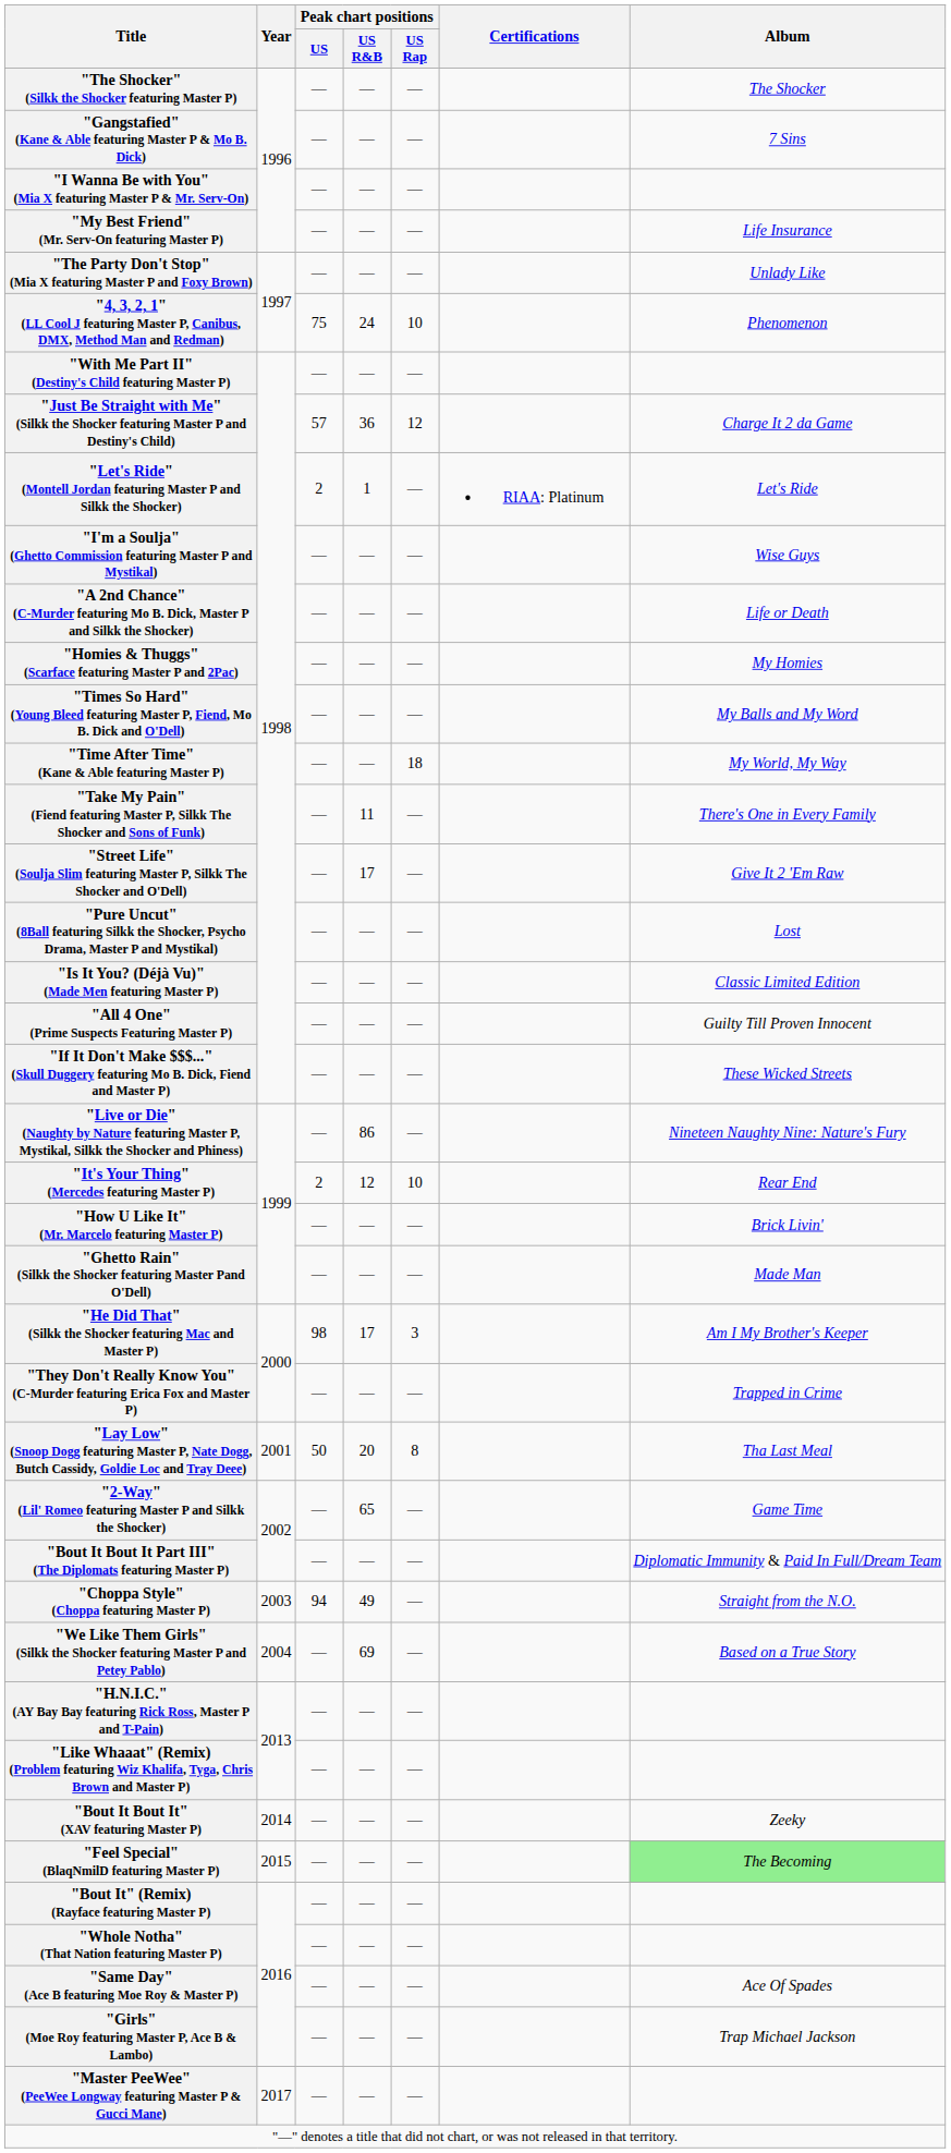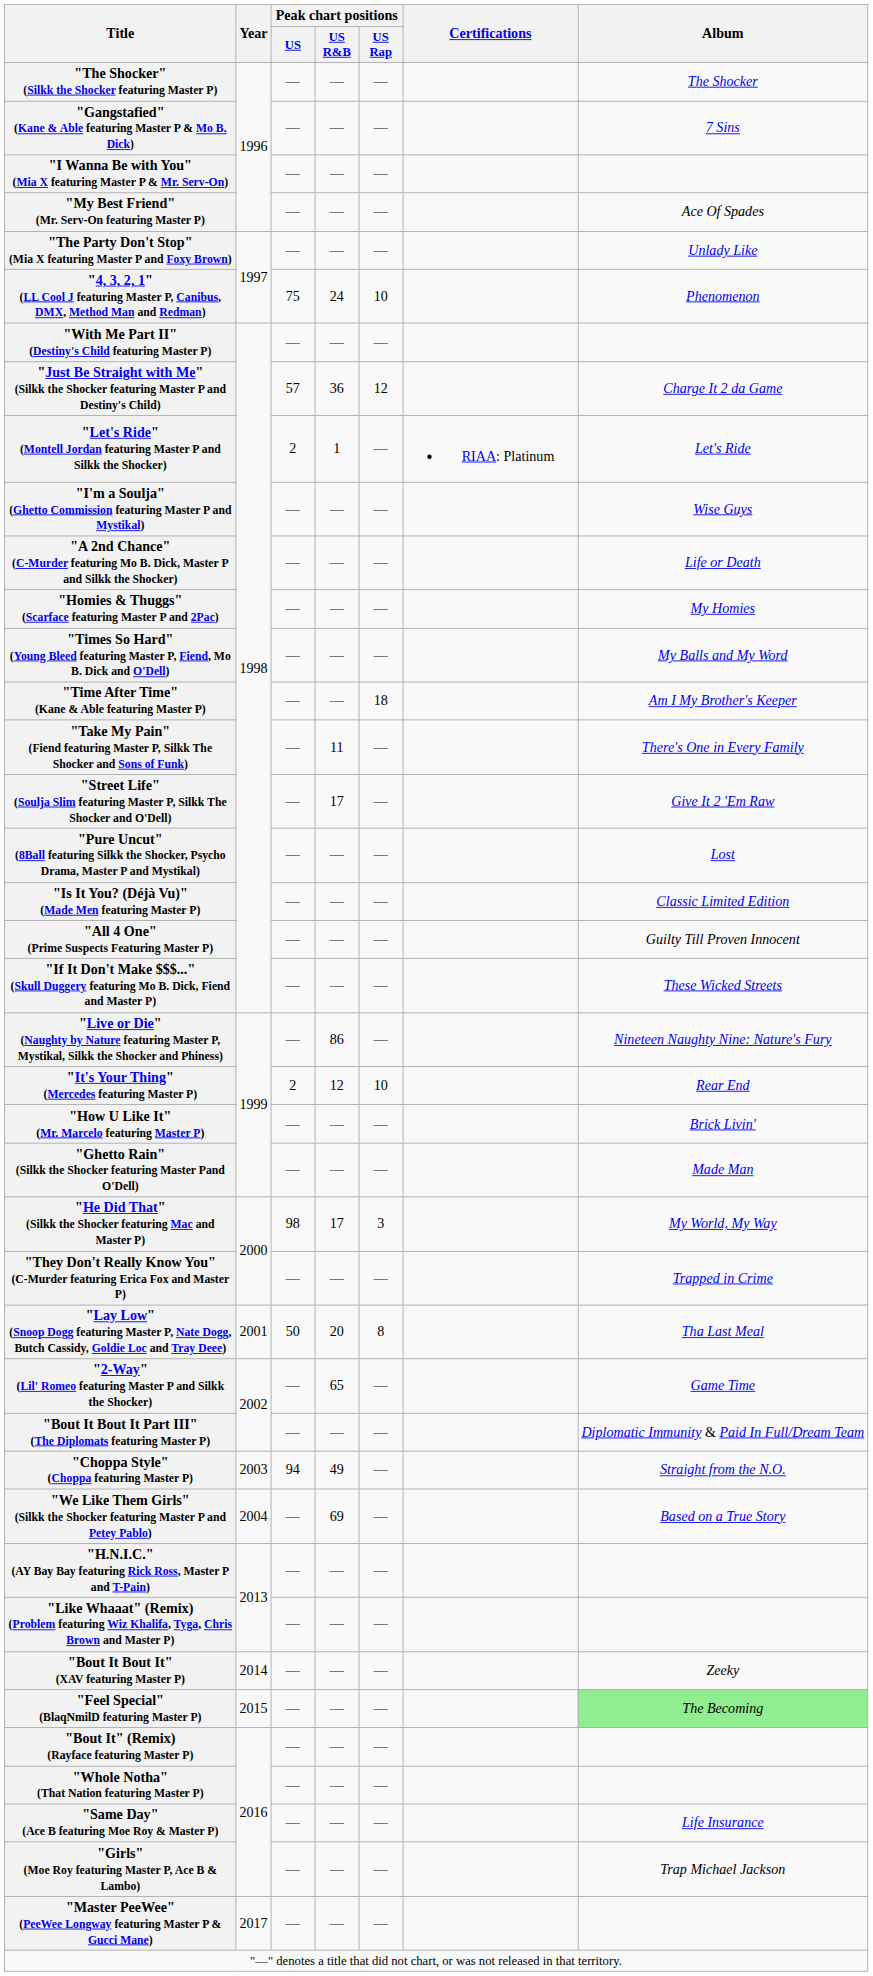 <table class="wikitable plainrowheaders" style="text-align:center;">
 <tr>
 <th scope="col" rowspan="2" style="width:16em;">Title</th>
 <th scope="col" rowspan="2">Year</th>
 <th scope="col" colspan="3">Peak chart positions</th>
 <th scope="col" rowspan="2" style="width:12em;"><a href='#'>Certifications</a></th>
 <th scope="col" rowspan="2">Album</th>
 </tr>
 <tr>
 <th style="width:3em; font-size:90%"><a href='#'>US</a></th>
 <th style="width:3em; font-size:90%"><a href='#'>US<br>R&B</a></th>
 <th style="width:3em; font-size:90%"><a href='#'>US<br>Rap</a></th>
 </tr>
 <tr>
 <th scope="row">"The Shocker"<br><small>(<a href='#'>Silkk the Shocker</a> featuring Master P)</small></th>
 <td rowspan="4">1996</td>
 <td>—</td>
 <td>—</td>
 <td>—</td>
 <td></td>
 <td><em><a href='#'>The Shocker</a></em></td>
 </tr>
 <tr>
 <th scope="row">"Gangstafied"<br><small>(<a href='#'>Kane & Able</a> featuring Master P & <a href='#'>Mo B. Dick</a>)</small></th>
 <td>—</td>
 <td>—</td>
 <td>—</td>
 <td></td>
 <td><em><a href='#'>7 Sins</a></em></td>
 </tr>
 <tr>
 <th scope="row">"I Wanna Be with You"<br><small>(<a href='#'>Mia X</a> featuring Master P & <a href='#'>Mr. Serv-On</a>)</small></th>
 <td>—</td>
 <td>—</td>
 <td>—</td>
 <td></td>
 <td></td>
 </tr>
 <tr>
 <th scope="row">"My Best Friend"<br><small>(Mr. Serv-On featuring Master P)</small></th>
 <td>—</td>
 <td>—</td>
 <td>—</td>
 <td></td>
-<td><em><a href='#'>Life Insurance</a></em></td>
+<td><em>Ace Of Spades</em></td>
 </tr>
 <tr>
 <th scope="row">"The Party Don't Stop"<br><small>(Mia X featuring Master P and <a href='#'>Foxy Brown</a>)</small></th>
 <td rowspan="2">1997</td>
 <td>—</td>
 <td>—</td>
 <td>—</td>
 <td></td>
 <td><em><a href='#'>Unlady Like</a></em></td>
 </tr>
 <tr>
 <th scope="row">"<a href='#'>4, 3, 2, 1</a>" <br><small>(<a href='#'>LL Cool J</a> featuring Master P, <a href='#'>Canibus</a>, <a href='#'>DMX</a>, <a href='#'>Method Man</a> and <a href='#'>Redman</a>)</small></th>
 <td>75</td>
 <td>24</td>
 <td>10</td>
 <td></td>
 <td><em><a href='#'>Phenomenon</a></em></td>
 </tr>
 <tr>
 <th scope="row">"With Me Part II"<br><small>(<a href='#'>Destiny's Child</a> featuring Master P)</small></th>
 <td rowspan="14">1998</td>
 <td>—</td>
 <td>—</td>
 <td>—</td>
 <td></td>
 <td></td>
 </tr>
 <tr>
 <th scope="row">"<a href='#'>Just Be Straight with Me</a>"<br><small>(Silkk the Shocker featuring Master P and Destiny's Child)</small></th>
 <td>57</td>
 <td>36</td>
 <td>12</td>
 <td></td>
 <td><em><a href='#'>Charge It 2 da Game</a></em></td>
 </tr>
 <tr>
 <th scope="row">"<a href='#'>Let's Ride</a>"<br><small>(<a href='#'>Montell Jordan</a> featuring Master P and Silkk the Shocker)</small></th>
 <td>2</td>
 <td>1</td>
 <td>—</td>
 <td><br><ul><li><a href='#'>RIAA</a>: Platinum</li></ul></td>
 <td><em><a href='#'>Let's Ride</a></em></td>
 </tr>
 <tr>
 <th scope="row">"I'm a Soulja"<br><small>(<a href='#'>Ghetto Commission</a> featuring Master P and <a href='#'>Mystikal</a>)</small></th>
 <td>—</td>
 <td>—</td>
 <td>—</td>
 <td></td>
 <td><em><a href='#'>Wise Guys</a></em></td>
 </tr>
 <tr>
 <th scope="row">"A 2nd Chance"<br><small>(<a href='#'>C-Murder</a> featuring Mo B. Dick, Master P and Silkk the Shocker)</small></th>
 <td>—</td>
 <td>—</td>
 <td>—</td>
 <td></td>
 <td><em><a href='#'>Life or Death</a></em></td>
 </tr>
 <tr>
 <th scope="row">"Homies & Thuggs"<br><small>(<a href='#'>Scarface</a> featuring Master P and <a href='#'>2Pac</a>)</small></th>
 <td>—</td>
 <td>—</td>
 <td>—</td>
 <td></td>
 <td><em><a href='#'>My Homies</a></em></td>
 </tr>
 <tr>
 <th scope="row">"Times So Hard"<br><small>(<a href='#'>Young Bleed</a> featuring Master P, <a href='#'>Fiend</a>, Mo B. Dick and <a href='#'>O'Dell</a>)</small></th>
 <td>—</td>
 <td>—</td>
 <td>—</td>
 <td></td>
 <td><em><a href='#'>My Balls and My Word</a></em></td>
 </tr>
 <tr>
 <th scope="row">"Time After Time"<br><small>(Kane & Able featuring Master P)</small></th>
 <td>—</td>
 <td>—</td>
 <td>18</td>
 <td></td>
-<td><em><a href='#'>My World, My Way</a></em></td>
+<td><em><a href='#'>Am I My Brother's Keeper</a></em></td>
 </tr>
 <tr>
 <th scope="row">"Take My Pain"<br><small>(Fiend featuring Master P, Silkk The Shocker and <a href='#'>Sons of Funk</a>)</small></th>
 <td>—</td>
 <td>11</td>
 <td>—</td>
 <td></td>
 <td><em><a href='#'>There's One in Every Family</a></em></td>
 </tr>
 <tr>
 <th scope="row">"Street Life"<br><small>(<a href='#'>Soulja Slim</a> featuring Master P, Silkk The Shocker and O'Dell)</small></th>
 <td>—</td>
 <td>17</td>
 <td>—</td>
 <td></td>
 <td><em><a href='#'>Give It 2 'Em Raw</a></em></td>
 </tr>
 <tr>
 <th scope="row">"Pure Uncut"<br><small>(<a href='#'>8Ball</a> featuring Silkk the Shocker, Psycho Drama, Master P and Mystikal)</small></th>
 <td>—</td>
 <td>—</td>
 <td>—</td>
 <td></td>
 <td><em><a href='#'>Lost</a></em></td>
 </tr>
 <tr>
 <th scope="row">"Is It You? (Déjà Vu)"<br><small>(<a href='#'>Made Men</a> featuring Master P)</small></th>
 <td>—</td>
 <td>—</td>
 <td>—</td>
 <td></td>
 <td><em><a href='#'>Classic Limited Edition</a></em></td>
 </tr>
 <tr>
 <th scope="row">"All 4 One"<br><small>(Prime Suspects Featuring Master P)</small></th>
 <td>—</td>
 <td>—</td>
 <td>—</td>
 <td></td>
 <td><em>Guilty Till Proven Innocent</em></td>
 </tr>
 <tr>
 <th scope="row">"If It Don't Make $$$..."<br><small>(<a href='#'>Skull Duggery</a> featuring Mo B. Dick, Fiend and Master P)</small></th>
 <td>—</td>
 <td>—</td>
 <td>—</td>
 <td></td>
 <td><em><a href='#'>These Wicked Streets</a></em></td>
 </tr>
 <tr>
 <th scope="row">"<a href='#'>Live or Die</a>"<br><small>(<a href='#'>Naughty by Nature</a> featuring Master P, Mystikal, Silkk the Shocker and Phiness)</small></th>
 <td rowspan="4">1999</td>
 <td>—</td>
 <td>86</td>
 <td>—</td>
 <td></td>
 <td><em><a href='#'>Nineteen Naughty Nine: Nature's Fury</a></em></td>
 </tr>
 <tr>
 <th scope="row">"<a href='#'>It's Your Thing</a>"<br><small>(<a href='#'>Mercedes</a> featuring Master P)</small></th>
 <td>2</td>
 <td>12</td>
 <td>10</td>
 <td></td>
 <td><em><a href='#'>Rear End</a></em></td>
 </tr>
 <tr>
 <th scope="row">"How U Like It"<br><small>(<a href='#'>Mr. Marcelo</a> featuring <a href='#'>Master P</a>)</small></th>
 <td>—</td>
 <td>—</td>
 <td>—</td>
 <td></td>
 <td><em><a href='#'>Brick Livin'</a></em></td>
 </tr>
 <tr>
 <th scope="row">"Ghetto Rain"<br><small>(Silkk the Shocker featuring Master Pand O'Dell)</small></th>
 <td>—</td>
 <td>—</td>
 <td>—</td>
 <td></td>
 <td><em><a href='#'>Made Man</a></em></td>
 </tr>
 <tr>
 <th scope="row">"<a href='#'>He Did That</a>"<br><small>(Silkk the Shocker featuring <a href='#'>Mac</a> and Master P)</small></th>
 <td rowspan="2">2000</td>
 <td>98</td>
 <td>17</td>
 <td>3</td>
 <td></td>
-<td><em><a href='#'>Am I My Brother's Keeper</a></em></td>
+<td><em><a href='#'>My World, My Way</a></em></td>
 </tr>
 <tr>
 <th scope="row">"They Don't Really Know You"<br><small>(C-Murder featuring Erica Fox and Master P)</small></th>
 <td>—</td>
 <td>—</td>
 <td>—</td>
 <td></td>
 <td><em><a href='#'>Trapped in Crime</a></em></td>
 </tr>
 <tr>
 <th scope="row">"<a href='#'>Lay Low</a>"<br><small>(<a href='#'>Snoop Dogg</a> featuring Master P, <a href='#'>Nate Dogg</a>, Butch Cassidy, <a href='#'>Goldie Loc</a> and <a href='#'>Tray Deee</a>)</small></th>
 <td>2001</td>
 <td>50</td>
 <td>20</td>
 <td>8</td>
 <td></td>
 <td><em><a href='#'>Tha Last Meal</a></em></td>
 </tr>
 <tr>
 <th scope="row">"<a href='#'>2-Way</a>"<br><small>(<a href='#'>Lil' Romeo</a> featuring Master P and Silkk the Shocker)</small></th>
 <td rowspan="2">2002</td>
 <td>—</td>
 <td>65</td>
 <td>—</td>
 <td></td>
 <td><em><a href='#'>Game Time</a></em></td>
 </tr>
 <tr>
 <th scope="row">"Bout It Bout It Part III"<br><small>(<a href='#'>The Diplomats</a> featuring Master P)</small></th>
 <td>—</td>
 <td>—</td>
 <td>—</td>
 <td></td>
 <td><em><a href='#'>Diplomatic Immunity</a></em> & <em><a href='#'>Paid In Full/Dream Team</a></em></td>
 </tr>
 <tr>
 <th scope="row">"Choppa Style"<br><small>(<a href='#'>Choppa</a> featuring Master P)</small></th>
 <td>2003</td>
 <td>94</td>
 <td>49</td>
 <td>—</td>
 <td></td>
 <td><em><a href='#'>Straight from the N.O.</a></em></td>
 </tr>
 <tr>
 <th scope="row">"We Like Them Girls"<br><small>(Silkk the Shocker featuring Master P and <a href='#'>Petey Pablo</a>)</small></th>
 <td>2004</td>
 <td>—</td>
 <td>69</td>
 <td>—</td>
 <td></td>
 <td><em><a href='#'>Based on a True Story</a></em></td>
 </tr>
 <tr>
 <th scope="row">"H.N.I.C."<br><small>(AY Bay Bay featuring <a href='#'>Rick Ross</a>, Master P and <a href='#'>T-Pain</a>)</small></th>
 <td rowspan="2">2013</td>
 <td>—</td>
 <td>—</td>
 <td>—</td>
 <td></td>
 <td></td>
 </tr>
 <tr>
 <th scope="row">"Like Whaaat" (Remix)<br><small>(<a href='#'>Problem</a> featuring <a href='#'>Wiz Khalifa</a>, <a href='#'>Tyga</a>, <a href='#'>Chris Brown</a> and Master P)</small></th>
 <td>—</td>
 <td>—</td>
 <td>—</td>
 <td></td>
 </tr>
 <tr>
 <th scope="row">"Bout It Bout It"<br><small>(XAV featuring Master P)</small></th>
 <td>2014</td>
 <td>—</td>
 <td>—</td>
 <td>—</td>
 <td></td>
 <td><em>Zeeky</em></td>
 </tr>
 <tr>
 <th scope="row">"Feel Special"<br><small>(BlaqNmilD featuring Master P)</small></th>
 <td>2015</td>
 <td>—</td>
 <td>—</td>
 <td>—</td>
 <td></td>
 <td style="background: lightgreen;"><em>The Becoming</em></td>
 </tr>
 <tr>
 <th scope="row">"Bout It" (Remix)<br><small>(Rayface featuring Master P)</small></th>
 <td rowspan="4">2016</td>
 <td>—</td>
 <td>—</td>
 <td>—</td>
 <td></td>
 <td></td>
 </tr>
 <tr>
 <th scope="row">"Whole Notha"<br><small>(That Nation featuring Master P)</small></th>
 <td>—</td>
 <td>—</td>
 <td>—</td>
 <td></td>
 </tr>
 <tr>
 <th scope="row">"Same Day"<br><small>(Ace B featuring Moe Roy & Master P)</small></th>
 <td>—</td>
 <td>—</td>
 <td>—</td>
 <td></td>
-<td><em>Ace Of Spades</em></td>
+<td><em><a href='#'>Life Insurance</a></em></td>
 </tr>
 <tr>
 <th scope="row">"Girls"<br><small>(Moe Roy featuring Master P, Ace B & Lambo)</small></th>
 <td>—</td>
 <td>—</td>
 <td>—</td>
 <td></td>
 <td><em> Trap Michael Jackson</em></td>
 </tr>
 <tr>
 <th scope="row">"Master PeeWee"<br><small>(<a href='#'>PeeWee Longway</a> featuring Master P & <a href='#'>Gucci Mane</a>)</small></th>
 <td rowspan="1">2017</td>
 <td>—</td>
 <td>—</td>
 <td>—</td>
 <td></td>
 <td></td>
 </tr>
 <tr>
 <td colspan="7" style="font-size:90%">"—" denotes a title that did not chart, or was not released in that territory.</td>
 </tr>
 </table>
